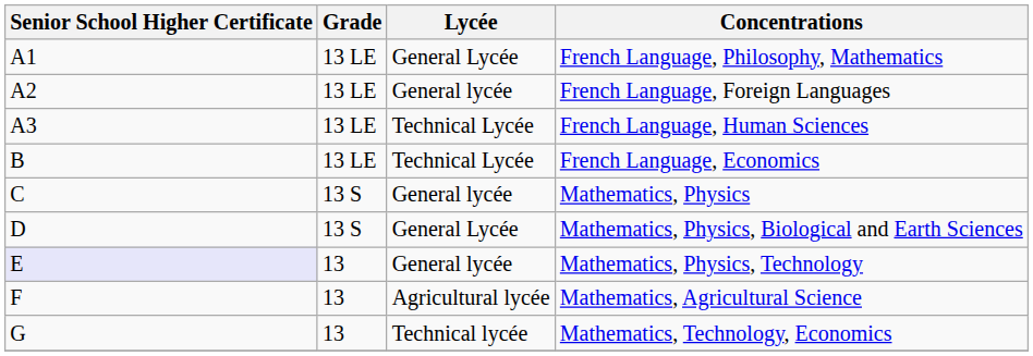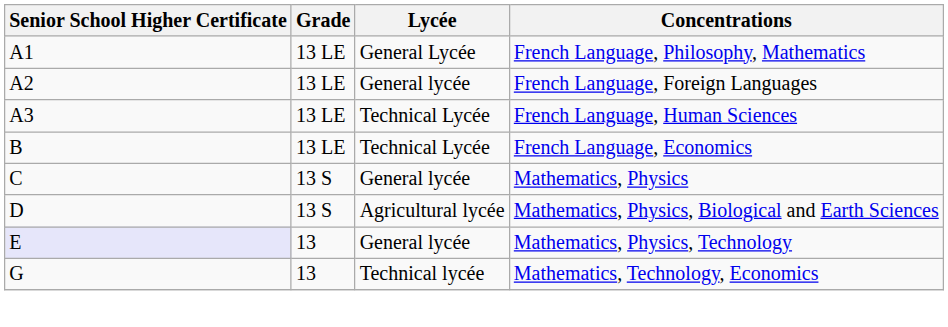 <table class="wikitable">
 <tr>
 <th>Senior School Higher Certificate</th>
 <th>Grade</th>
 <th>Lycée</th>
 <th>Concentrations</th>
 </tr>
 <tr>
 <td>A1</td>
 <td>13 LE</td>
 <td>General Lycée</td>
 <td><a href='#'>French Language</a>, <a href='#'>Philosophy</a>, <a href='#'>Mathematics</a></td>
 </tr>
 <tr>
 <td>A2</td>
 <td>13 LE</td>
 <td>General lycée</td>
 <td><a href='#'>French Language</a>, Foreign Languages</td>
 </tr>
 <tr>
 <td>A3</td>
 <td>13 LE</td>
 <td>Technical Lycée</td>
 <td><a href='#'>French Language</a>, <a href='#'>Human Sciences</a></td>
 </tr>
 <tr>
 <td>B</td>
 <td>13 LE</td>
 <td>Technical Lycée</td>
 <td><a href='#'>French Language</a>, <a href='#'>Economics</a></td>
 </tr>
 <tr>
 <td>C</td>
 <td>13 S</td>
 <td>General lycée</td>
 <td><a href='#'>Mathematics</a>, <a href='#'>Physics</a></td>
 </tr>
 <tr>
 <td>D</td>
 <td>13 S</td>
-<td>General Lycée</td>
+<td>Agricultural lycée</td>
 <td><a href='#'>Mathematics</a>, <a href='#'>Physics</a>, <a href='#'>Biological</a> and <a href='#'>Earth Sciences</a></td>
 </tr>
 <tr>
 <td style="background: lavender;">E</td>
 <td>13</td>
 <td>General lycée</td>
 <td><a href='#'>Mathematics</a>, <a href='#'>Physics</a>, <a href='#'>Technology</a></td>
-</tr>
-<tr>
-<td>F</td>
-<td>13</td>
-<td>Agricultural lycée</td>
-<td><a href='#'>Mathematics</a>, <a href='#'>Agricultural Science</a></td>
 </tr>
 <tr>
 <td>G</td>
 <td>13</td>
 <td>Technical lycée</td>
 <td><a href='#'>Mathematics</a>, <a href='#'>Technology</a>, <a href='#'>Economics</a></td>
 </tr>
 <tr>
 </tr>
 </table>
